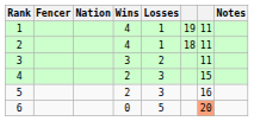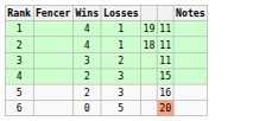 <table class="wikitable sortable" style="text-align: center;">
 <tr>
 <th>Rank</th>
 <th>Fencer</th>
-<th>Nation</th>
 <th>Wins</th>
 <th>Losses</th>
 <th></th>
 <th></th>
 <th>Notes</th>
 </tr>
 <tr style="background:#cfc;">
 <td>1</td>
-<td align=left></td>
 <td align=left></td>
 <td>4</td>
 <td>1</td>
 <td>19</td>
 <td>11</td>
 <td></td>
 </tr>
 <tr style="background:#cfc;">
 <td>2</td>
 <td align=left></td>
-<td align=left></td>
 <td>4</td>
 <td>1</td>
 <td>18</td>
 <td>11</td>
 <td></td>
 </tr>
 <tr style="background:#cfc;">
 <td>3</td>
-<td align=left></td>
 <td align=left></td>
 <td>3</td>
 <td>2</td>
 <td></td>
 <td>11</td>
 <td></td>
 </tr>
 <tr style="background:#cfc;">
 <td>4</td>
 <td align=left></td>
-<td align=left></td>
 <td>2</td>
 <td>3</td>
 <td></td>
 <td>15</td>
 <td></td>
 </tr>
 <tr>
 <td>5</td>
-<td align=left></td>
 <td align=left></td>
 <td>2</td>
 <td>3</td>
 <td></td>
 <td>16</td>
 <td></td>
 </tr>
 <tr>
 <td>6</td>
 <td align=left></td>
-<td align=left></td>
 <td>0</td>
 <td>5</td>
 <td></td>
 <td style="background: lightsalmon;">20</td>
 <td></td>
 </tr>
 </table>
